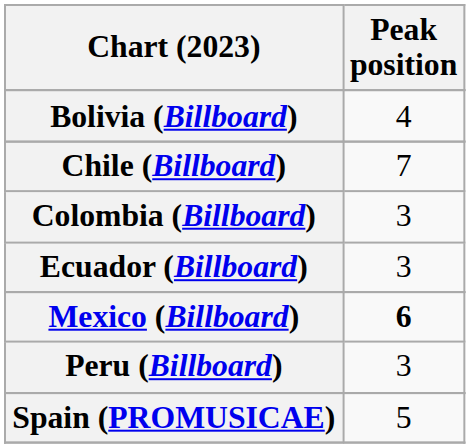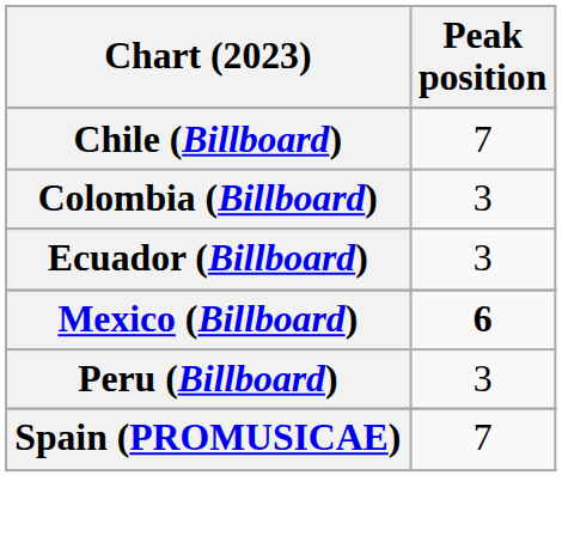 <table class="wikitable sortable plainrowheaders" style="text-align:center">
 <tr>
 <th scope="col">Chart (2023)</th>
 <th scope="col">Peak<br>position</th>
 </tr>
 <tr>
-</tr>
-<tr>
-<th scope="row">Bolivia (<em><a href='#'>Billboard</a></em>)</th>
-<td>4</td>
 </tr>
 <tr>
 </tr>
 <tr>
 <th scope="row">Chile (<em><a href='#'>Billboard</a></em>)</th>
 <td>7</td>
 </tr>
 <tr>
 <th scope="row">Colombia (<em><a href='#'>Billboard</a></em>)</th>
 <td>3</td>
 </tr>
 <tr>
 <th scope="row">Ecuador (<em><a href='#'>Billboard</a></em>)</th>
 <td>3</td>
 </tr>
 <tr>
 </tr>
 <tr>
 <th scope="row"><a href='#'>Mexico</a> (<em><a href='#'>Billboard</a></em>)</th>
 <td><strong>6</strong></td>
 </tr>
 <tr>
 <th scope="row">Peru (<em><a href='#'>Billboard</a></em>)</th>
 <td>3</td>
 </tr>
 <tr>
 </tr>
 <tr>
 <th scope="row">Spain (<a href='#'>PROMUSICAE</a>)</th>
-<td>5</td>
+<td>7</td>
 </tr>
 <tr>
 </tr>
 <tr>
 </tr>
 <tr>
 </tr>
 </table>
